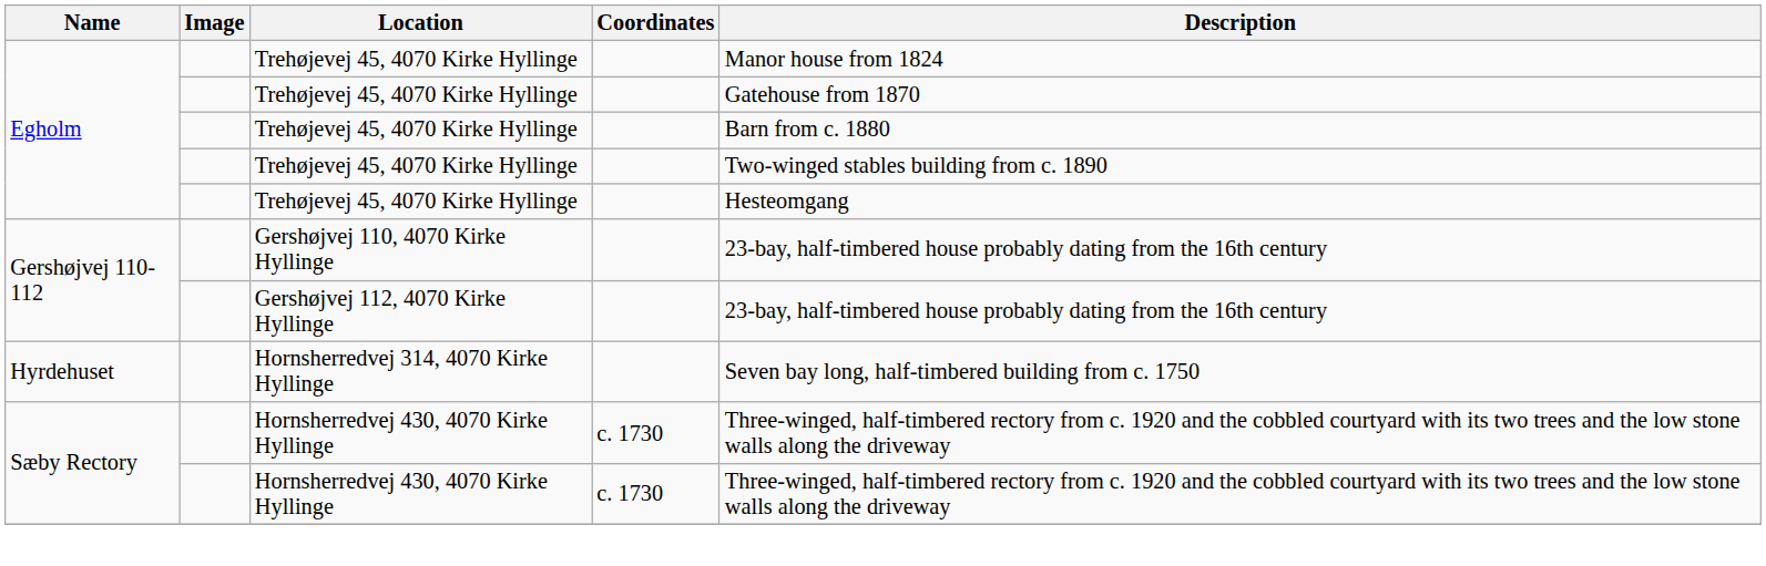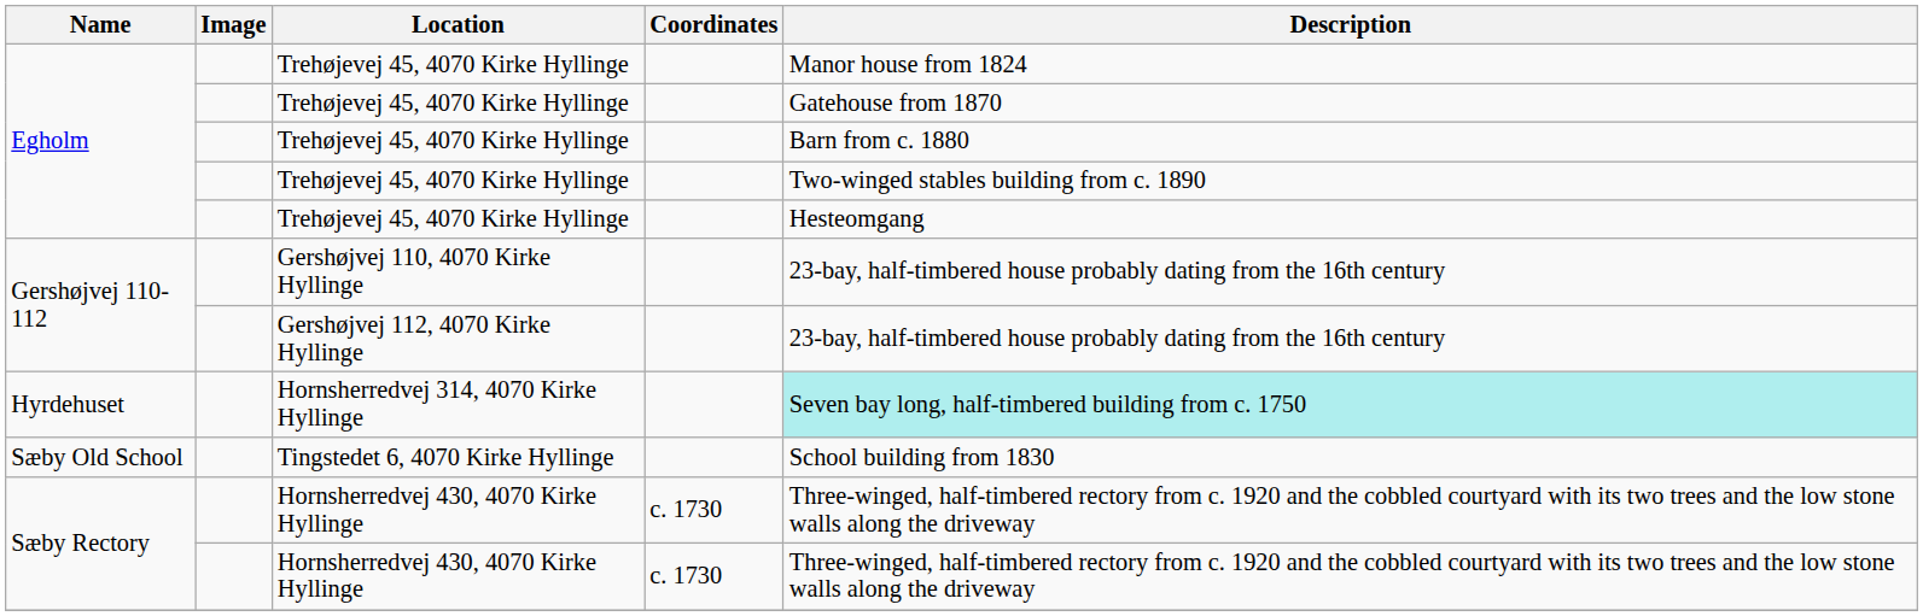 <table class="wikitable sortable">
 <tr>
 <th>Name</th>
 <th>Image</th>
 <th>Location</th>
 <th>Coordinates</th>
 <th>Description</th>
 </tr>
 <tr>
 <td rowspan="5"><a href='#'>Egholm</a></td>
 <td></td>
 <td>Trehøjevej 45, 4070 Kirke Hyllinge</td>
 <td></td>
 <td>Manor house from 1824</td>
 </tr>
 <tr>
 <td></td>
 <td>Trehøjevej 45, 4070 Kirke Hyllinge</td>
 <td></td>
 <td>Gatehouse from 1870</td>
 </tr>
 <tr>
 <td></td>
 <td>Trehøjevej 45, 4070 Kirke Hyllinge</td>
 <td></td>
 <td>Barn from c. 1880</td>
 </tr>
 <tr>
 <td></td>
 <td>Trehøjevej 45, 4070 Kirke Hyllinge</td>
 <td></td>
 <td>Two-winged stables building from c. 1890</td>
 </tr>
 <tr>
 <td></td>
 <td>Trehøjevej 45, 4070 Kirke Hyllinge</td>
 <td></td>
 <td>Hesteomgang</td>
 </tr>
 <tr>
 <td rowspan="2">Gershøjvej 110-112</td>
 <td></td>
 <td>Gershøjvej 110, 4070 Kirke Hyllinge</td>
 <td></td>
 <td>23-bay, half-timbered house probably dating from the 16th century</td>
 </tr>
 <tr>
 <td></td>
 <td>Gershøjvej 112, 4070 Kirke Hyllinge</td>
 <td></td>
 <td>23-bay, half-timbered house probably dating from the 16th century</td>
 </tr>
 <tr>
 <td>Hyrdehuset</td>
 <td></td>
 <td>Hornsherredvej 314, 4070 Kirke Hyllinge</td>
 <td></td>
-<td>Seven bay long, half-timbered building from c. 1750</td>
+<td style="background: paleturquoise;">Seven bay long, half-timbered building from c. 1750</td>
+</tr>
+<tr>
+<td>Sæby Old School</td>
+<td></td>
+<td>Tingstedet 6, 4070 Kirke Hyllinge</td>
+<td></td>
+<td>School building from 1830</td>
 </tr>
 <tr>
 <td rowspan="2">Sæby Rectory</td>
 <td></td>
 <td>Hornsherredvej 430, 4070 Kirke Hyllinge</td>
 <td>c. 1730</td>
 <td>Three-winged, half-timbered rectory from c. 1920 and the cobbled courtyard with its two trees and the low stone walls along the driveway</td>
 </tr>
 <tr>
 <td></td>
 <td>Hornsherredvej 430, 4070 Kirke Hyllinge</td>
 <td>c. 1730</td>
 <td>Three-winged, half-timbered rectory from c. 1920 and the cobbled courtyard with its two trees and the low stone walls along the driveway</td>
 </tr>
 <tr>
 </tr>
 </table>
